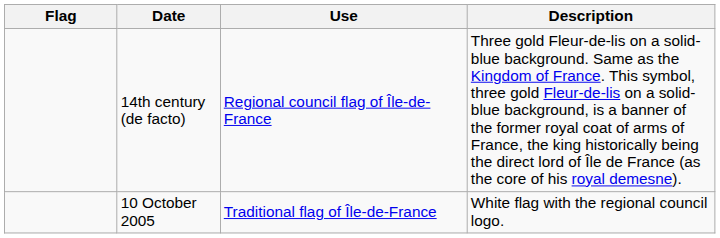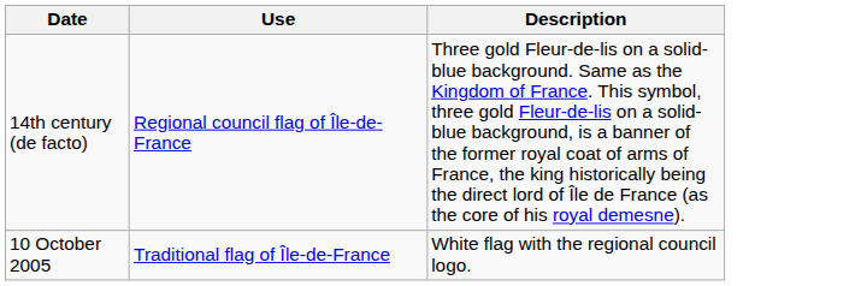 <table class="wikitable">
 <tr style="background:#efefef;">
-<th style="width:110px;">Flag</th>
 <th style="width:100px;">Date</th>
 <th style="width:250px;">Use</th>
 <th style="width:250px;">Description</th>
 </tr>
 <tr>
-<td></td>
 <td>14th century (de facto)</td>
 <td><a href='#'>Regional council flag of Île-de-France</a></td>
 <td>Three gold Fleur-de-lis on a solid-blue background. Same as the <a href='#'>Kingdom of France</a>. This symbol, three gold <a href='#'>Fleur-de-lis</a> on a solid-blue background, is a banner of the former royal coat of arms of France, the king historically being the direct lord of Île de France (as the core of his <a href='#'>royal demesne</a>).</td>
 </tr>
 <tr>
-<td></td>
 <td>10 October 2005</td>
 <td><a href='#'>Traditional flag of Île-de-France</a></td>
 <td>White flag with the regional council logo.</td>
 </tr>
 </table>
